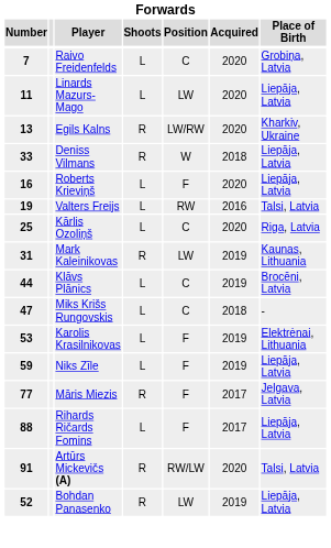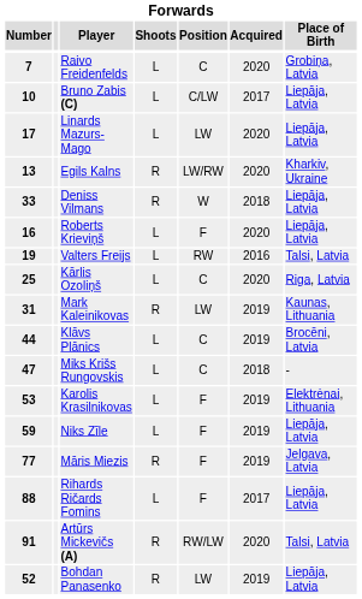 <table width=75%>
 <tr>
 <th colspan=7><big>Forwards</big></th>
 </tr>
 <tr bgcolor="#dddddd">
 <th width=5%>Number</th>
 <th width=5%></th>
 <th !width=15%>Player</th>
 <th width=8%>Shoots</th>
 <th width=8%>Position</th>
 <th width=9%>Acquired</th>
 <th width=37%>Place of Birth</th>
 </tr>
 <tr>
 </tr>
 <tr bgcolor="#eeeeee">
 <td align=center><strong>7</strong></td>
 <td align=center></td>
 <td><a href='#'>Raivo Freidenfelds</a></td>
 <td align=center>L</td>
 <td align=center>C</td>
 <td align=center>2020</td>
 <td><a href='#'>Grobiņa</a>, <a href='#'>Latvia</a></td>
 </tr>
 <tr bgcolor="#eeeeee">
-<td align=center><strong>11</strong></td>
+<td align=center><strong>10</strong></td>
+<td align=center></td>
+<td><a href='#'>Bruno Zabis</a> <strong>(C)</strong></td>
+<td align=center>L</td>
+<td align=center>C/LW</td>
+<td align=center>2017</td>
+<td><a href='#'>Liepāja</a>, <a href='#'>Latvia</a></td>
+</tr>
+<tr bgcolor="#eeeeee">
+<td align=center><strong>17</strong></td>
 <td align=center></td>
 <td><a href='#'>Linards Mazurs-Mago</a></td>
 <td align=center>L</td>
 <td align=center>LW</td>
 <td align=center>2020</td>
 <td><a href='#'>Liepāja</a>, <a href='#'>Latvia</a></td>
 </tr>
 <tr bgcolor="#eeeeee">
 <td align=center><strong>13</strong></td>
 <td align=center></td>
 <td><a href='#'>Egils Kalns</a></td>
 <td align=center>R</td>
 <td align=center>LW/RW</td>
 <td align=center>2020</td>
 <td><a href='#'>Kharkiv</a>, <a href='#'>Ukraine</a></td>
 </tr>
 <tr bgcolor="#eeeeee">
 <td align=center><strong>33</strong></td>
 <td align=center></td>
 <td><a href='#'>Deniss Vilmans</a></td>
 <td align=center>R</td>
 <td align=center>W</td>
 <td align=center>2018</td>
 <td><a href='#'>Liepāja</a>, <a href='#'>Latvia</a></td>
 </tr>
 <tr bgcolor="#eeeeee">
 <td align=center><strong>16</strong></td>
 <td align=center></td>
 <td><a href='#'>Roberts Krieviņš</a></td>
 <td align=center>L</td>
 <td align=center>F</td>
 <td align=center>2020</td>
 <td><a href='#'>Liepāja</a>, <a href='#'>Latvia</a></td>
 </tr>
 <tr bgcolor="#eeeeee">
 <td align=center><strong>19</strong></td>
 <td align=center></td>
 <td><a href='#'>Valters Freijs</a></td>
 <td align=center>L</td>
 <td align=center>RW</td>
 <td align=center>2016</td>
 <td><a href='#'>Talsi</a>, <a href='#'>Latvia</a></td>
 </tr>
 <tr bgcolor="#eeeeee">
 <td align=center><strong>25</strong></td>
 <td align=center></td>
 <td><a href='#'>Kārlis Ozoliņš</a></td>
 <td align=center>L</td>
 <td align=center>C</td>
 <td align=center>2020</td>
 <td><a href='#'>Riga</a>, <a href='#'>Latvia</a></td>
 </tr>
 <tr bgcolor="#eeeeee">
 <td align=center><strong>31</strong></td>
 <td align=center></td>
 <td><a href='#'>Mark Kaleinikovas</a></td>
 <td align=center>R</td>
 <td align=center>LW</td>
 <td align=center>2019</td>
 <td><a href='#'>Kaunas</a>, <a href='#'>Lithuania</a></td>
 </tr>
 <tr bgcolor="#eeeeee">
 <td align=center><strong>44</strong></td>
 <td align=center></td>
 <td><a href='#'>Klāvs Plānics</a></td>
 <td align=center>L</td>
 <td align=center>C</td>
 <td align=center>2019</td>
 <td><a href='#'>Brocēni</a>, <a href='#'>Latvia</a></td>
 </tr>
 <tr bgcolor="#eeeeee">
 <td align=center><strong>47</strong></td>
 <td align=center></td>
 <td><a href='#'>Miks Krišs Rungovskis</a></td>
 <td align=center>L</td>
 <td align=center>C</td>
 <td align=center>2018</td>
 <td>-</td>
 </tr>
 <tr bgcolor="#eeeeee">
 <td align=center><strong>53</strong></td>
 <td align=center></td>
 <td><a href='#'>Karolis Krasilnikovas</a></td>
 <td align=center>L</td>
 <td align=center>F</td>
 <td align=center>2019</td>
 <td><a href='#'>Elektrėnai</a>, <a href='#'>Lithuania</a></td>
 </tr>
 <tr bgcolor="#eeeeee">
 <td align=center><strong>59</strong></td>
 <td align=center></td>
 <td><a href='#'>Niks Zīle</a></td>
 <td align=center>L</td>
 <td align=center>F</td>
 <td align=center>2019</td>
 <td><a href='#'>Liepāja</a>, <a href='#'>Latvia</a></td>
 </tr>
 <tr bgcolor="#eeeeee">
 <td align=center><strong>77</strong></td>
 <td align=center></td>
 <td><a href='#'>Māris Miezis</a></td>
 <td align=center>R</td>
 <td align=center>F</td>
-<td align=center>2017</td>
+<td align=center>2019</td>
 <td><a href='#'>Jelgava</a>, <a href='#'>Latvia</a></td>
 </tr>
 <tr bgcolor="#eeeeee">
 <td align=center><strong>88</strong></td>
 <td align=center></td>
 <td><a href='#'>Rihards Ričards Fomins</a></td>
 <td align=center>L</td>
 <td align=center>F</td>
 <td align=center>2017</td>
 <td><a href='#'>Liepāja</a>, <a href='#'>Latvia</a></td>
 </tr>
 <tr bgcolor="#eeeeee">
 <td align=center><strong>91</strong></td>
 <td align=center></td>
 <td><a href='#'>Artūrs Mickevičs</a> <strong>(A)</strong></td>
 <td align=center>R</td>
 <td align=center>RW/LW</td>
 <td align=center>2020</td>
 <td><a href='#'>Talsi</a>, <a href='#'>Latvia</a></td>
 </tr>
 <tr bgcolor="#eeeeee">
 <td align=center><strong>52</strong></td>
 <td align=center></td>
 <td><a href='#'>Bohdan Panasenko</a></td>
 <td align=center>R</td>
 <td align=center>LW</td>
 <td align=center>2019</td>
 <td><a href='#'>Liepāja</a>, <a href='#'>Latvia</a></td>
 </tr>
 </table>
